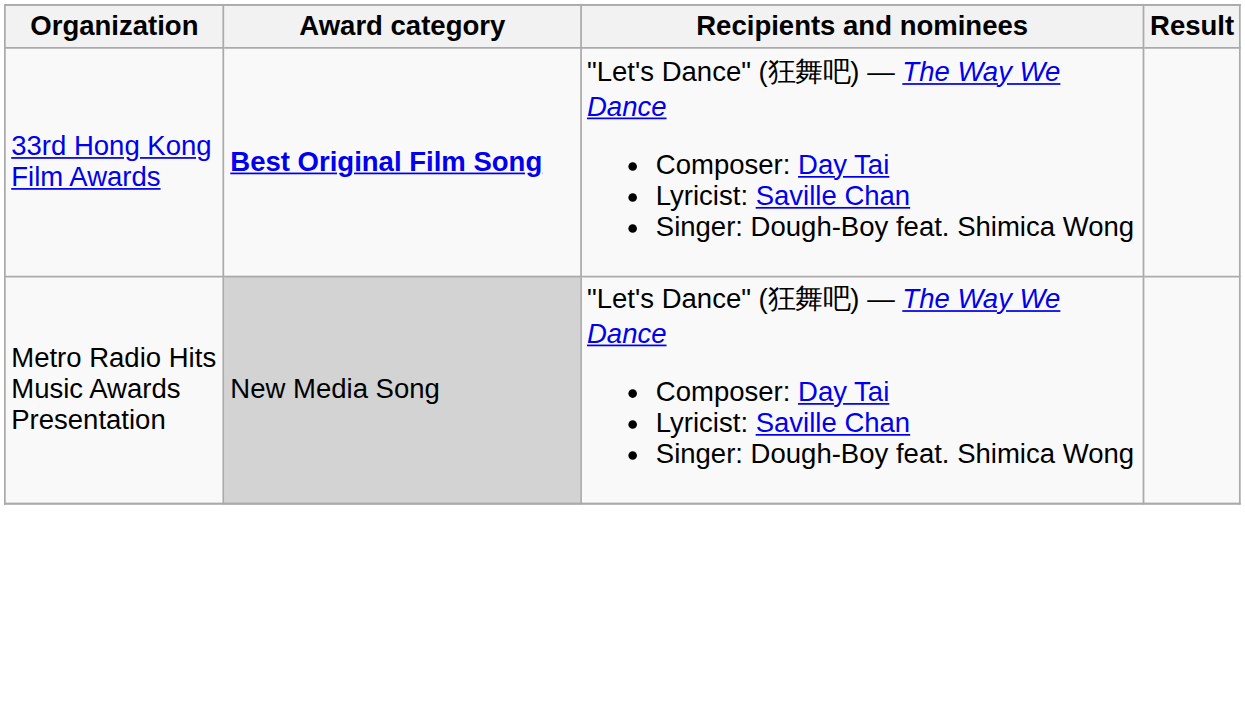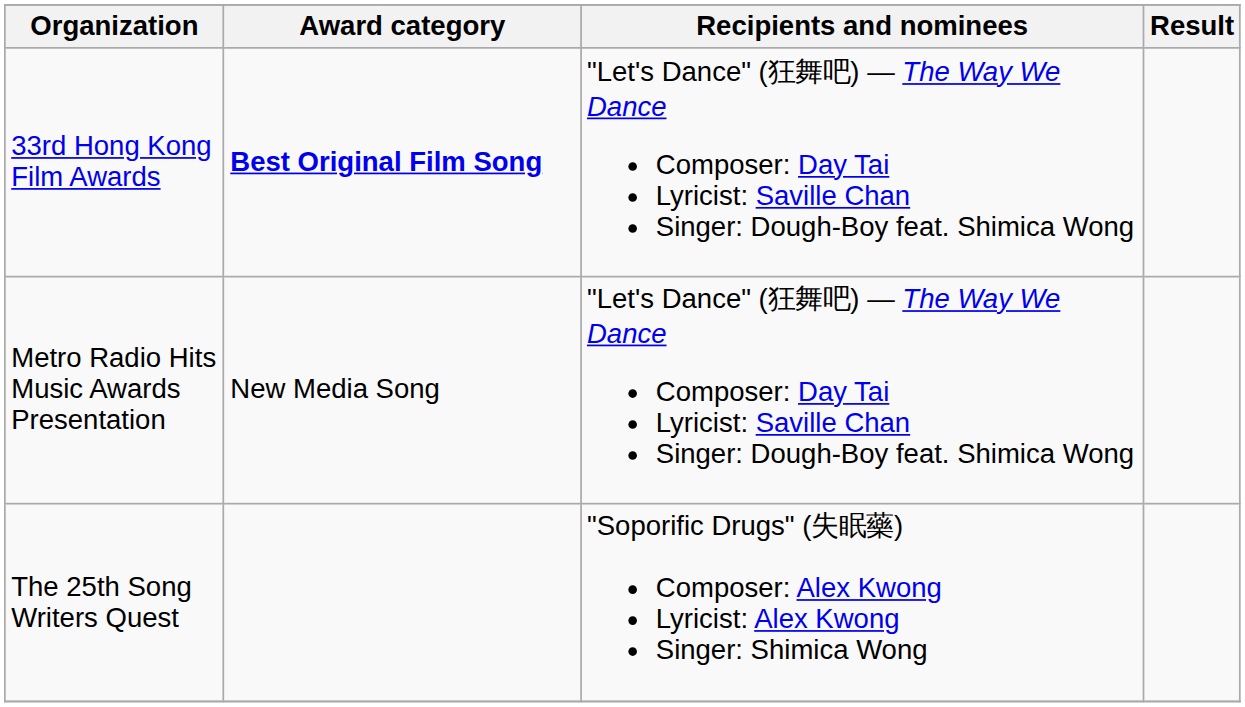 <table class="wikitable">
 <tr bgcolor="#CCCCCC" align="center">
 </tr>
 <tr>
 <th scope="col" width="120">Organization</th>
 <th scope="col" width="200">Award category</th>
 <th scope="col" width="320">Recipients and nominees</th>
 <th scope="col" width="10">Result</th>
 </tr>
 <tr>
 <td><a href='#'>33rd Hong Kong Film Awards</a></td>
 <td><strong><a href='#'>Best Original Film Song</a></strong></td>
 <td>"Let's Dance" (狂舞吧) —  <em><a href='#'>The Way We Dance</a></em><br><ul><li>Composer: <a href='#'>Day Tai</a></li><li>Lyricist: <a href='#'>Saville Chan</a></li><li>Singer: Dough-Boy feat. Shimica Wong</li></ul></td>
 <td></td>
 </tr>
 <tr>
 <td>Metro Radio Hits Music Awards Presentation</td>
-<td style="background: lightgrey;">New Media Song</td>
+<td>New Media Song</td>
 <td>"Let's Dance" (狂舞吧) —  <em><a href='#'>The Way We Dance</a></em><br><ul><li>Composer: <a href='#'>Day Tai</a></li><li>Lyricist: <a href='#'>Saville Chan</a></li><li>Singer: Dough-Boy feat. Shimica Wong</li></ul></td>
+<td></td>
+</tr>
+<tr>
+<td>The 25th Song Writers Quest</td>
+<td></td>
+<td>"Soporific Drugs" (失眠藥)<br><ul><li>Composer: <a href='#'>Alex Kwong</a></li><li>Lyricist: <a href='#'>Alex Kwong</a></li><li>Singer: Shimica Wong</li></ul></td>
 <td></td>
 </tr>
 <tr>
 </tr>
 </table>
